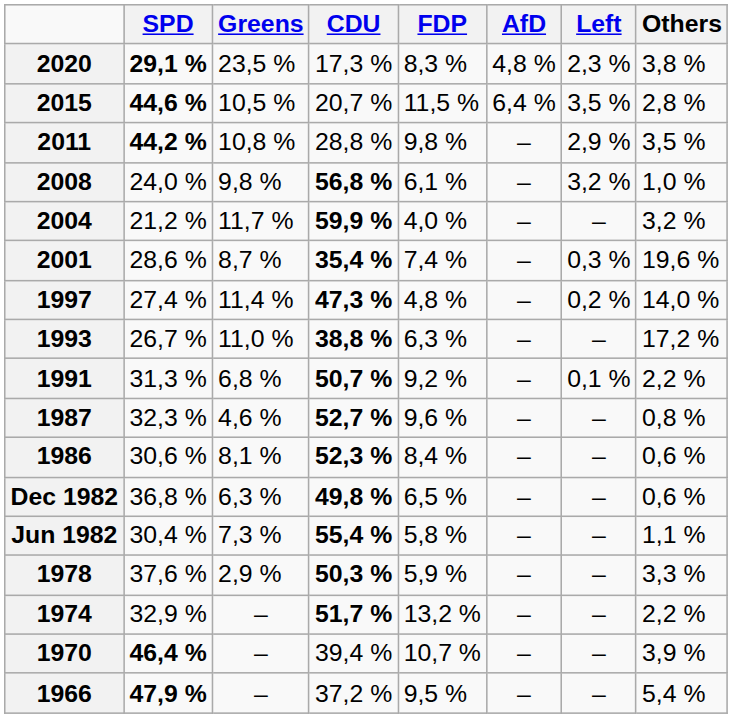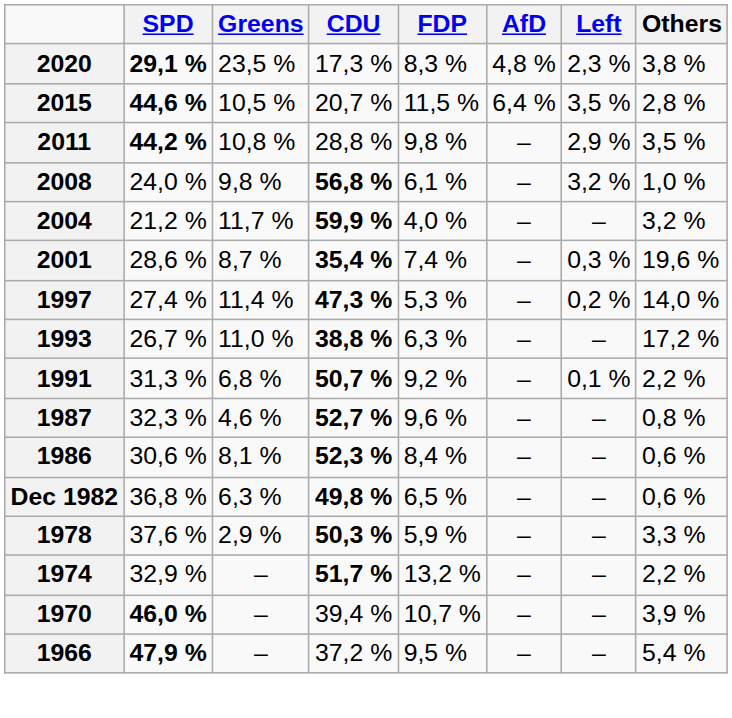 <table class="wikitable">
 <tr>
 <td></td>
 <th><a href='#'>SPD</a></th>
 <th><a href='#'>Greens</a></th>
 <th><a href='#'>CDU</a></th>
 <th><a href='#'>FDP</a></th>
 <th><a href='#'>AfD</a></th>
 <th><a href='#'>Left</a></th>
 <th>Others</th>
 </tr>
 <tr>
 <th>2020</th>
 <td><strong>29,1 %</strong></td>
 <td>23,5 %</td>
 <td>17,3 %</td>
 <td>8,3 %</td>
 <td>4,8 %</td>
 <td>2,3 %</td>
 <td>3,8 %</td>
 </tr>
 <tr>
 <th>2015</th>
 <td><strong>44,6 %</strong></td>
 <td>10,5 %</td>
 <td>20,7 %</td>
 <td>11,5 %</td>
 <td>6,4 %</td>
 <td>3,5 %</td>
 <td>2,8 %</td>
 </tr>
 <tr>
 <th>2011</th>
 <td><strong>44,2 %</strong></td>
 <td>10,8 %</td>
 <td>28,8 %</td>
 <td>9,8 %</td>
 <td align="center">–</td>
 <td>2,9 %</td>
 <td>3,5 %</td>
 </tr>
 <tr>
 <th>2008</th>
 <td>24,0 %</td>
 <td>9,8 %</td>
 <td><strong>56,8 %</strong></td>
 <td>6,1 %</td>
 <td align="center">–</td>
 <td>3,2 %</td>
 <td>1,0 %</td>
 </tr>
 <tr>
 <th>2004</th>
 <td>21,2 %</td>
 <td>11,7 %</td>
 <td><strong>59,9 %</strong></td>
 <td>4,0 %</td>
 <td align="center">–</td>
 <td align="center">–</td>
 <td>3,2 %</td>
 </tr>
 <tr>
 <th>2001</th>
 <td>28,6 %</td>
 <td>8,7 %</td>
 <td><strong>35,4 %</strong></td>
 <td>7,4 %</td>
 <td align="center">–</td>
 <td>0,3 %</td>
 <td>19,6 %</td>
 </tr>
 <tr>
 <th>1997</th>
 <td>27,4 %</td>
 <td>11,4 %</td>
 <td><strong>47,3 %</strong></td>
-<td>4,8 %</td>
+<td>5,3 %</td>
 <td align="center">–</td>
 <td>0,2 %</td>
 <td>14,0 %</td>
 </tr>
 <tr>
 <th>1993</th>
 <td>26,7 %</td>
 <td>11,0 %</td>
 <td><strong>38,8 %</strong></td>
 <td>6,3 %</td>
 <td align="center">–</td>
 <td align="center">–</td>
 <td>17,2 %</td>
 </tr>
 <tr>
 <th>1991</th>
 <td>31,3 %</td>
 <td>6,8 %</td>
 <td><strong>50,7 %</strong></td>
 <td>9,2 %</td>
 <td align="center">–</td>
 <td>0,1 %</td>
 <td>2,2 %</td>
 </tr>
 <tr>
 <th>1987</th>
 <td>32,3 %</td>
 <td>4,6 %</td>
 <td><strong>52,7 %</strong></td>
 <td>9,6 %</td>
 <td align="center">–</td>
 <td align="center">–</td>
 <td>0,8 %</td>
 </tr>
 <tr>
 <th>1986</th>
 <td>30,6 %</td>
 <td>8,1 %</td>
 <td><strong>52,3 %</strong></td>
 <td>8,4 %</td>
 <td align="center">–</td>
 <td align="center">–</td>
 <td>0,6 %</td>
 </tr>
 <tr>
 <th>Dec 1982</th>
 <td>36,8 %</td>
 <td>6,3 %</td>
 <td><strong>49,8 %</strong></td>
 <td>6,5 %</td>
 <td align="center">–</td>
 <td align="center">–</td>
 <td>0,6 %</td>
 </tr>
 <tr>
-<th>Jun 1982</th>
-<td>30,4 %</td>
-<td>7,3 %</td>
-<td><strong>55,4 %</strong></td>
-<td>5,8 %</td>
-<td align="center">–</td>
-<td align="center">–</td>
-<td>1,1 %</td>
-</tr>
-<tr>
 <th>1978</th>
 <td>37,6 %</td>
 <td>2,9 %</td>
 <td><strong>50,3 %</strong></td>
 <td>5,9 %</td>
 <td align="center">–</td>
 <td align="center">–</td>
 <td>3,3 %</td>
 </tr>
 <tr>
 <th>1974</th>
 <td>32,9 %</td>
 <td align="center">–</td>
 <td><strong>51,7 %</strong></td>
 <td>13,2 %</td>
 <td align="center">–</td>
 <td align="center">–</td>
 <td>2,2 %</td>
 </tr>
 <tr>
 <th>1970</th>
-<td><strong>46,4 %</strong></td>
+<td><strong>46,0 %</strong></td>
 <td align="center">–</td>
 <td>39,4 %</td>
 <td>10,7 %</td>
 <td align="center">–</td>
 <td align="center">–</td>
 <td>3,9 %</td>
 </tr>
 <tr>
 <th>1966</th>
 <td><strong>47,9 %</strong></td>
 <td align="center">–</td>
 <td>37,2 %</td>
 <td>9,5 %</td>
 <td align="center">–</td>
 <td align="center">–</td>
 <td>5,4 %</td>
 </tr>
 </table>
